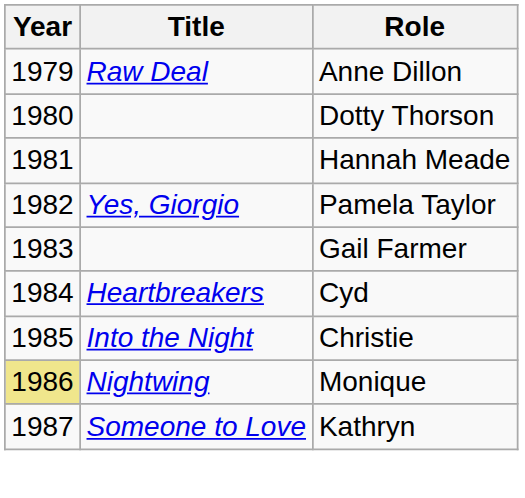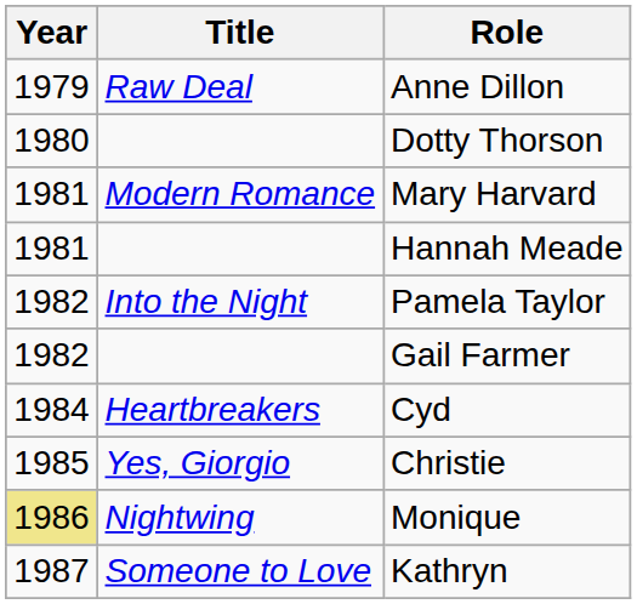 <table class="wikitable sortable">
 <tr>
 <th>Year</th>
 <th>Title</th>
 <th>Role</th>
 </tr>
 <tr>
 <td>1979</td>
 <td><em><a href='#'>Raw Deal</a></em></td>
 <td>Anne Dillon</td>
 </tr>
 <tr>
 <td>1980</td>
 <td><em></em></td>
 <td>Dotty Thorson</td>
 </tr>
 <tr>
 <td>1981</td>
+<td><em><a href='#'>Modern Romance</a></em></td>
+<td>Mary Harvard</td>
+</tr>
+<tr>
+<td>1981</td>
 <td><em></em></td>
 <td>Hannah Meade</td>
 </tr>
 <tr>
 <td>1982</td>
-<td><em><a href='#'>Yes, Giorgio</a></em></td>
+<td><em><a href='#'>Into the Night</a></em></td>
 <td>Pamela Taylor</td>
 </tr>
 <tr>
-<td>1983</td>
+<td>1982</td>
 <td><em></em></td>
 <td>Gail Farmer</td>
 </tr>
 <tr>
 <td>1984</td>
 <td><em><a href='#'>Heartbreakers</a></em></td>
 <td>Cyd</td>
 </tr>
 <tr>
 <td>1985</td>
-<td><em><a href='#'>Into the Night</a></em></td>
+<td><em><a href='#'>Yes, Giorgio</a></em></td>
 <td>Christie</td>
 </tr>
 <tr>
 <td style="background: khaki;">1986</td>
 <td><em><a href='#'>Nightwing</a></em></td>
 <td>Monique</td>
 </tr>
 <tr>
 <td>1987</td>
 <td><em><a href='#'>Someone to Love</a></em></td>
 <td>Kathryn</td>
 </tr>
 </table>
